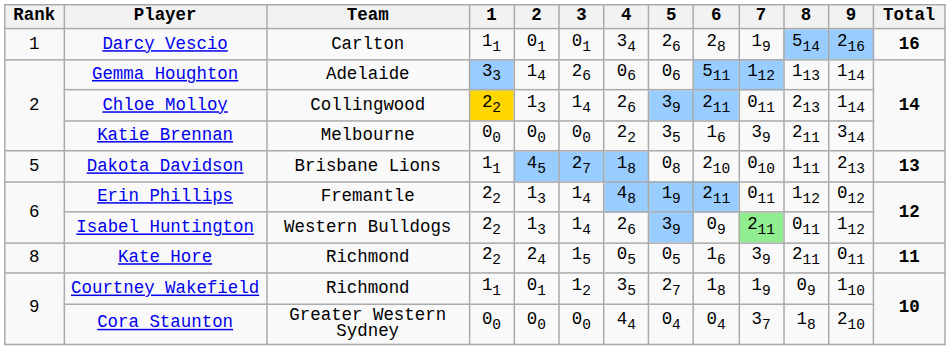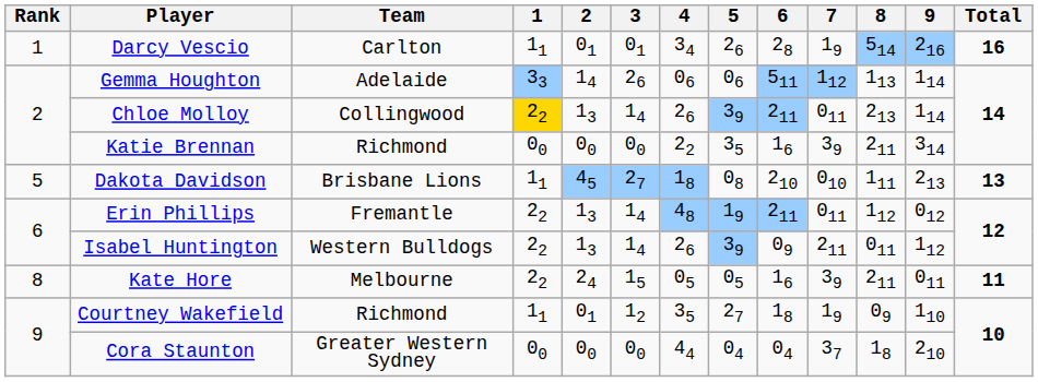 <table class="wikitable nowraplinks" style="text-align:center; line-height: 90%; font-size:90%;" width=50%>
 <tr>
 <th width=20 abbr="#">Rank</th>
 <th width=110 abbr="Player">Player</th>
 <th width=110 abbr="Team">Team</th>
 <th width=20 abbr="Round 1">1</th>
 <th width=20 abbr="Round 2">2</th>
 <th width=20 abbr="Round 3">3</th>
 <th width=20 abbr="Round 4">4</th>
 <th width=20 abbr="Round 5">5</th>
 <th width=20 abbr="Round 6">6</th>
 <th width=20 abbr="Round 7">7</th>
 <th width=20 abbr="Round 8">8</th>
 <th width=20 abbr="Round 9">9</th>
 <th width=20 abbr="Total">Total</th>
 </tr>
 <tr>
 <td>1</td>
 <td><a href='#'>Darcy Vescio</a></td>
 <td>Carlton</td>
 <td>1<sub>1</sub></td>
 <td>0<sub>1</sub></td>
 <td>0<sub>1</sub></td>
 <td>3<sub>4</sub></td>
 <td>2<sub>6</sub></td>
 <td>2<sub>8</sub></td>
 <td>1<sub>9</sub></td>
 <td style="background:#99ccff;">5<sub>14</sub></td>
 <td style="background:#99ccff;">2<sub>16</sub></td>
 <td><strong>16</strong></td>
 </tr>
 <tr>
 <td rowspan=3>2</td>
 <td><a href='#'>Gemma Houghton</a></td>
 <td>Adelaide</td>
 <td style="background:#99ccff;">3<sub>3</sub></td>
 <td>1<sub>4</sub></td>
 <td>2<sub>6</sub></td>
 <td>0<sub>6</sub></td>
 <td>0<sub>6</sub></td>
 <td style="background:#99ccff;">5<sub>11</sub></td>
 <td style="background:#99ccff;">1<sub>12</sub></td>
 <td>1<sub>13</sub></td>
 <td>1<sub>14</sub></td>
 <td rowspan=3><strong>14</strong></td>
 </tr>
 <tr>
 <td><a href='#'>Chloe Molloy</a></td>
 <td>Collingwood</td>
 <td style="background: gold;">2<sub>2</sub></td>
 <td>1<sub>3</sub></td>
 <td>1<sub>4</sub></td>
 <td>2<sub>6</sub></td>
 <td style="background:#99ccff;">3<sub>9</sub></td>
 <td style="background:#99ccff;">2<sub>11</sub></td>
 <td>0<sub>11</sub></td>
 <td>2<sub>13</sub></td>
 <td>1<sub>14</sub></td>
 </tr>
 <tr>
 <td><a href='#'>Katie Brennan</a></td>
-<td>Melbourne</td>
+<td>Richmond</td>
 <td>0<sub>0</sub></td>
 <td>0<sub>0</sub></td>
 <td>0<sub>0</sub></td>
 <td>2<sub>2</sub></td>
 <td>3<sub>5</sub></td>
 <td>1<sub>6</sub></td>
 <td>3<sub>9</sub></td>
 <td>2<sub>11</sub></td>
 <td>3<sub>14</sub></td>
 </tr>
 <tr>
 <td>5</td>
 <td><a href='#'>Dakota Davidson</a></td>
 <td>Brisbane Lions</td>
 <td>1<sub>1</sub></td>
 <td style="background:#99ccff;">4<sub>5</sub></td>
 <td style="background:#99ccff;">2<sub>7</sub></td>
 <td style="background:#99ccff;">1<sub>8</sub></td>
 <td>0<sub>8</sub></td>
 <td>2<sub>10</sub></td>
 <td>0<sub>10</sub></td>
 <td>1<sub>11</sub></td>
 <td>2<sub>13</sub></td>
 <td><strong>13</strong></td>
 </tr>
 <tr>
 <td rowspan=2>6</td>
 <td><a href='#'>Erin Phillips</a></td>
 <td>Fremantle</td>
 <td>2<sub>2</sub></td>
 <td>1<sub>3</sub></td>
 <td>1<sub>4</sub></td>
 <td style="background:#99ccff;">4<sub>8</sub></td>
 <td style="background:#99ccff;">1<sub>9</sub></td>
 <td style="background:#99ccff;">2<sub>11</sub></td>
 <td>0<sub>11</sub></td>
 <td>1<sub>12</sub></td>
 <td>0<sub>12</sub></td>
 <td rowspan=2><strong>12</strong></td>
 </tr>
 <tr>
 <td><a href='#'>Isabel Huntington</a></td>
 <td>Western Bulldogs</td>
 <td>2<sub>2</sub></td>
 <td>1<sub>3</sub></td>
 <td>1<sub>4</sub></td>
 <td>2<sub>6</sub></td>
 <td style="background:#99ccff;">3<sub>9</sub></td>
 <td>0<sub>9</sub></td>
-<td style="background: lightgreen;">2<sub>11</sub></td>
+<td>2<sub>11</sub></td>
 <td>0<sub>11</sub></td>
 <td>1<sub>12</sub></td>
 </tr>
 <tr>
 <td>8</td>
 <td><a href='#'>Kate Hore</a></td>
-<td>Richmond</td>
+<td>Melbourne</td>
 <td>2<sub>2</sub></td>
 <td>2<sub>4</sub></td>
 <td>1<sub>5</sub></td>
 <td>0<sub>5</sub></td>
 <td>0<sub>5</sub></td>
 <td>1<sub>6</sub></td>
 <td>3<sub>9</sub></td>
 <td>2<sub>11</sub></td>
 <td>0<sub>11</sub></td>
 <td><strong>11</strong></td>
 </tr>
 <tr>
 <td rowspan=2>9</td>
 <td><a href='#'>Courtney Wakefield</a></td>
 <td>Richmond</td>
 <td>1<sub>1</sub></td>
 <td>0<sub>1</sub></td>
 <td>1<sub>2</sub></td>
 <td>3<sub>5</sub></td>
 <td>2<sub>7</sub></td>
 <td>1<sub>8</sub></td>
 <td>1<sub>9</sub></td>
 <td>0<sub>9</sub></td>
 <td>1<sub>10</sub></td>
 <td rowspan=2><strong>10</strong></td>
 </tr>
 <tr>
 <td><a href='#'>Cora Staunton</a></td>
 <td>Greater Western Sydney</td>
 <td>0<sub>0</sub></td>
 <td>0<sub>0</sub></td>
 <td>0<sub>0</sub></td>
 <td>4<sub>4</sub></td>
 <td>0<sub>4</sub></td>
 <td>0<sub>4</sub></td>
 <td>3<sub>7</sub></td>
 <td>1<sub>8</sub></td>
 <td>2<sub>10</sub></td>
 </tr>
 </table>
